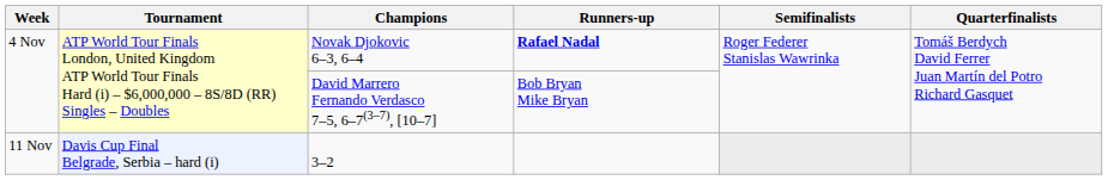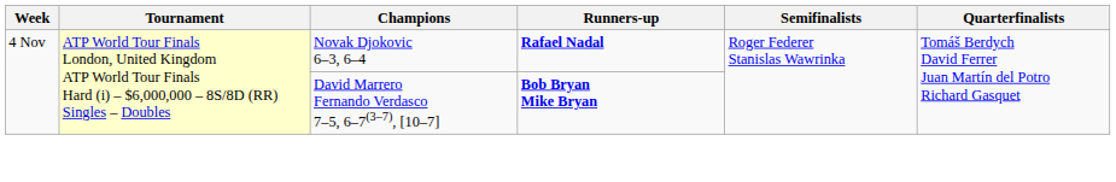 <table class=wikitable style=font-size:95%>
 <tr>
 <th style="width:48px;">Week</th>
 <th style="width:250px;">Tournament</th>
 <th style="width:205px;">Champions</th>
 <th style="width:205px;">Runners-up</th>
 <th style="width:190px;">Semifinalists</th>
 <th style="width:190px;">Quarterfinalists</th>
 </tr>
 <tr valign="top">
 <td rowspan="2">4 Nov</td>
 <td bgcolor="#ffffcc" rowspan="2"><a href='#'>ATP World Tour Finals</a><br>   London, United Kingdom<br>ATP World Tour Finals<br>Hard (i) – $6,000,000 – 8S/8D (RR)<br><a href='#'>Singles</a> – <a href='#'>Doubles</a></td>
 <td> <a href='#'>Novak Djokovic</a><br>6–3, 6–4</td>
 <td><strong> <a href='#'>Rafael Nadal</a></strong></td>
 <td rowspan="2"> <a href='#'>Roger Federer</a> <br>  <a href='#'>Stanislas Wawrinka</a></td>
 <td rowspan="2">  <a href='#'>Tomáš Berdych</a><br>  <a href='#'>David Ferrer</a><br>  <a href='#'>Juan Martín del Potro</a> <br>  <a href='#'>Richard Gasquet</a></td>
 </tr>
 <tr valign="top">
 <td> <a href='#'>David Marrero</a> <br>  <a href='#'>Fernando Verdasco</a><br>7–5, 6–7<sup>(3–7)</sup>, [10–7]</td>
-<td> <a href='#'>Bob Bryan</a> <br>  <a href='#'>Mike Bryan</a></td>
-</tr>
-<tr valign="top">
-<td>11 Nov</td>
-<td bgcolor="#ECF2FF"><a href='#'>Davis Cup Final</a> <br> <a href='#'>Belgrade</a>, Serbia – hard (i)</td>
-<td> <br> 3–2</td>
-<td></td>
-<td bgcolor="#ededed"></td>
-<td bgcolor="#ededed"></td>
+<td><strong> <a href='#'>Bob Bryan</a> <br>  <a href='#'>Mike Bryan</a></strong></td>
 </tr>
 </table>
